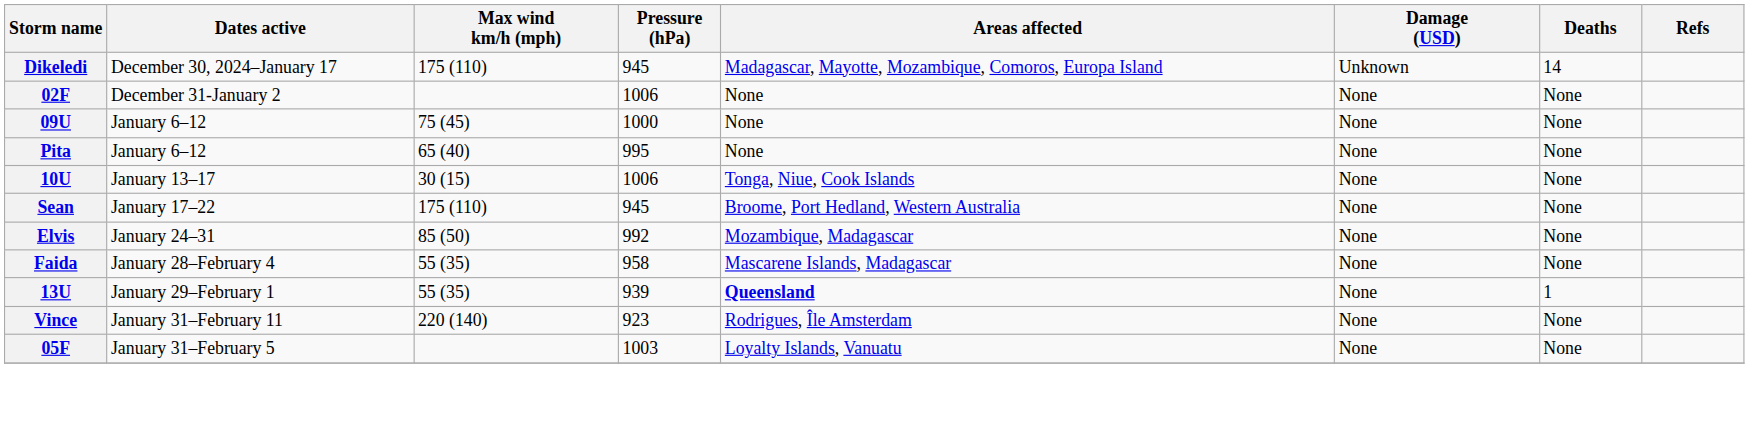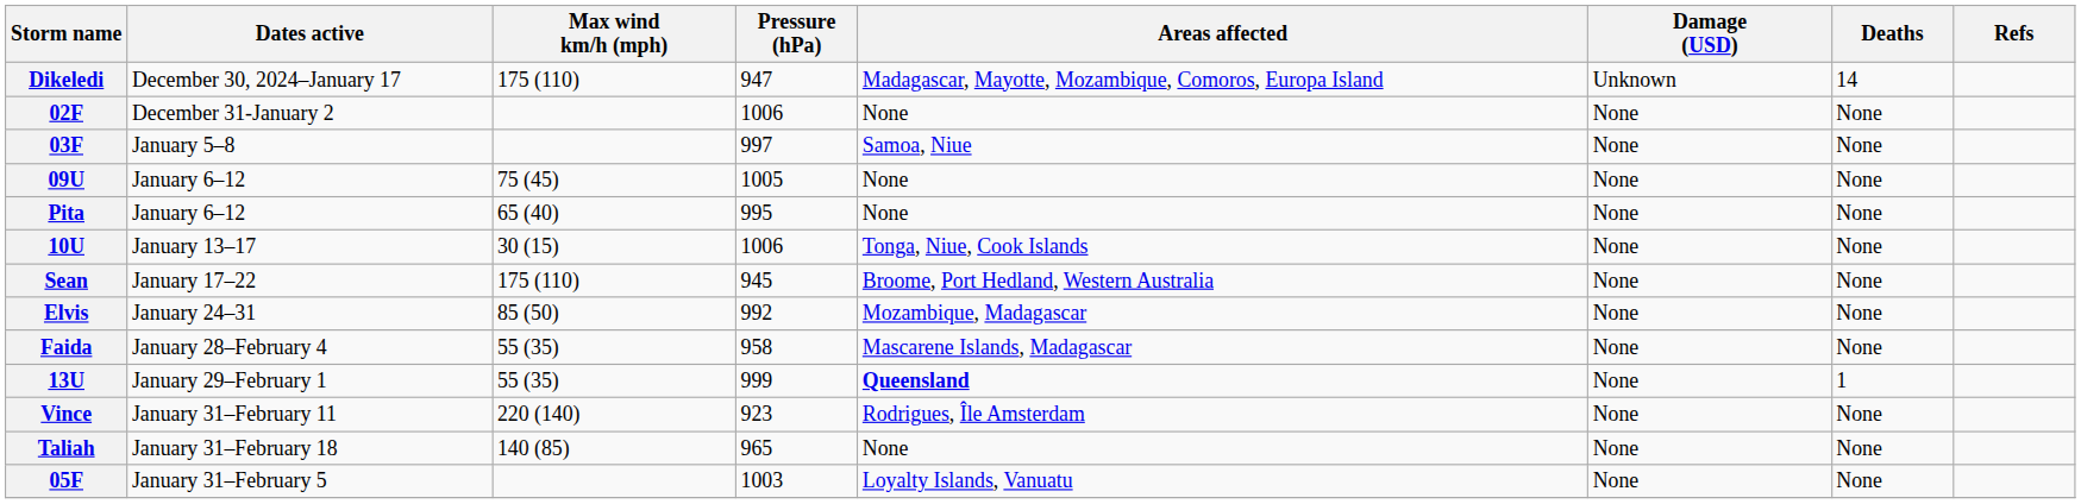 <table class="wikitable sortable">
 <tr>
 <th width="5%">Storm name</th>
 <th width="15%">Dates active</th>
 <th width="10%">Max wind<br>km/h (mph)</th>
 <th width="5%">Pressure<br>(hPa)</th>
 <th width="30%">Areas affected</th>
 <th width="10%">Damage<br>(<a href='#'>USD</a>)</th>
 <th width="5%">Deaths</th>
 <th width="5%">Refs</th>
 </tr>
 <tr>
 <th><a href='#'>Dikeledi</a></th>
 <td>December 30, 2024–January 17</td>
 <td>175 (110)</td>
-<td>945</td>
+<td>947</td>
 <td><a href='#'>Madagascar</a>, <a href='#'>Mayotte</a>, <a href='#'>Mozambique</a>, <a href='#'>Comoros</a>, <a href='#'>Europa Island</a></td>
 <td>Unknown</td>
 <td>14</td>
 <td></td>
 </tr>
 <tr>
 <th><a href='#'>02F</a></th>
 <td>December 31-January 2</td>
 <td></td>
 <td>1006</td>
 <td>None</td>
 <td>None</td>
 <td>None</td>
 </tr>
 <tr>
+<th><a href='#'>03F</a></th>
+<td>January 5–8</td>
+<td></td>
+<td>997</td>
+<td><a href='#'>Samoa</a>, <a href='#'>Niue</a></td>
+<td>None</td>
+<td>None</td>
+<td></td>
+</tr>
+<tr>
 <th><a href='#'>09U</a></th>
 <td>January 6–12</td>
 <td>75 (45)</td>
-<td>1000</td>
+<td>1005</td>
 <td>None</td>
 <td>None</td>
 <td>None</td>
 <td></td>
 </tr>
 <tr>
 <th><a href='#'>Pita</a></th>
 <td>January 6–12</td>
 <td>65 (40)</td>
 <td>995</td>
 <td>None</td>
 <td>None</td>
 <td>None</td>
 <td></td>
 </tr>
 <tr>
 <th><a href='#'>10U</a></th>
 <td>January 13–17</td>
 <td>30 (15)</td>
 <td>1006</td>
 <td><a href='#'>Tonga</a>, <a href='#'>Niue</a>, <a href='#'>Cook Islands</a></td>
 <td>None</td>
 <td>None</td>
 <td></td>
 </tr>
 <tr>
 <th><a href='#'>Sean</a></th>
 <td>January 17–22</td>
 <td>175 (110)</td>
 <td>945</td>
 <td><a href='#'>Broome</a>, <a href='#'>Port Hedland</a>, <a href='#'>Western Australia</a></td>
 <td>None</td>
 <td>None</td>
 <td></td>
 </tr>
 <tr>
 <th><a href='#'>Elvis</a></th>
 <td>January 24–31</td>
 <td>85 (50)</td>
 <td>992</td>
 <td><a href='#'>Mozambique</a>, <a href='#'>Madagascar</a></td>
 <td>None</td>
 <td>None</td>
 <td></td>
 </tr>
 <tr>
 <th><a href='#'>Faida</a></th>
 <td>January 28–February 4</td>
 <td>55 (35)</td>
 <td>958</td>
 <td><a href='#'>Mascarene Islands</a>, <a href='#'>Madagascar</a></td>
 <td>None</td>
 <td>None</td>
 <td></td>
 </tr>
 <tr>
 <th><a href='#'>13U</a></th>
 <td>January 29–February 1</td>
 <td>55 (35)</td>
-<td>939</td>
+<td>999</td>
 <td><strong><a href='#'>Queensland</a></strong></td>
 <td>None</td>
 <td>1</td>
 <td></td>
 </tr>
 <tr>
 <th><a href='#'>Vince</a></th>
 <td>January 31–February 11</td>
 <td>220 (140)</td>
 <td>923</td>
 <td><a href='#'>Rodrigues</a>, <a href='#'>Île Amsterdam</a></td>
+<td>None</td>
+<td>None</td>
+<td></td>
+</tr>
+<tr>
+<th><a href='#'>Taliah</a></th>
+<td>January 31–February 18</td>
+<td>140 (85)</td>
+<td>965</td>
+<td>None</td>
 <td>None</td>
 <td>None</td>
 <td></td>
 </tr>
 <tr>
 <th><a href='#'>05F</a></th>
 <td>January 31–February 5</td>
 <td></td>
 <td>1003</td>
 <td><a href='#'>Loyalty Islands</a>, <a href='#'>Vanuatu</a></td>
 <td>None</td>
 <td>None</td>
 <td></td>
 </tr>
 <tr>
 </tr>
 </table>
